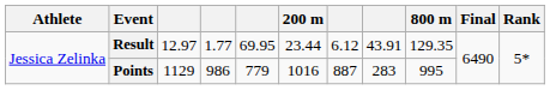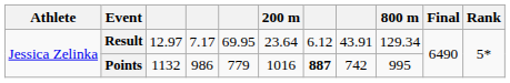 <table class="wikitable" style="font-size:90%">
 <tr>
 <th>Athlete</th>
 <th>Event</th>
 <th></th>
 <th></th>
 <th></th>
 <th>200 m</th>
 <th></th>
 <th></th>
 <th>800 m</th>
 <th>Final</th>
 <th>Rank</th>
 </tr>
 <tr align=center>
 <td rowspan=2 align=left><a href='#'>Jessica Zelinka</a></td>
 <th style="font-size:95%">Result</th>
 <td>12.97</td>
-<td>1.77</td>
+<td>7.17</td>
 <td>69.95</td>
-<td>23.44</td>
+<td>23.64</td>
 <td>6.12</td>
 <td>43.91</td>
-<td>129.35</td>
+<td>129.34</td>
 <td rowspan=2>6490</td>
 <td rowspan=2>5*</td>
 </tr>
 <tr align=center>
 <th style="font-size:95%">Points</th>
-<td>1129</td>
+<td>1132</td>
 <td>986</td>
 <td>779</td>
 <td>1016</td>
-<td>887</td>
-<td>283</td>
+<td><strong>887</strong></td>
+<td>742</td>
 <td>995</td>
 </tr>
 </table>
